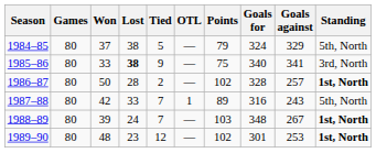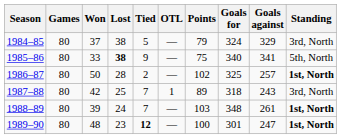 <table class="wikitable" style="text-align:center">
 <tr>
 <th>Season</th>
 <th>Games</th>
 <th>Won</th>
 <th>Lost</th>
 <th>Tied</th>
 <th>OTL</th>
 <th>Points</th>
 <th>Goals<br>for</th>
 <th>Goals<br>against</th>
 <th>Standing</th>
 </tr>
 <tr>
 <td><a href='#'>1984–85</a></td>
 <td>80</td>
 <td>37</td>
 <td>38</td>
 <td>5</td>
 <td>—</td>
 <td>79</td>
 <td>324</td>
 <td>329</td>
-<td>5th, North</td>
+<td>3rd, North</td>
 </tr>
 <tr>
 <td><a href='#'>1985–86</a></td>
 <td>80</td>
 <td>33</td>
 <td><strong>38</strong></td>
 <td>9</td>
 <td>—</td>
 <td>75</td>
 <td>340</td>
 <td>341</td>
-<td>3rd, North</td>
+<td>5th, North</td>
 </tr>
 <tr>
 <td><a href='#'>1986–87</a></td>
 <td>80</td>
 <td>50</td>
 <td>28</td>
 <td>2</td>
 <td>—</td>
 <td>102</td>
-<td>328</td>
+<td>325</td>
 <td>257</td>
 <td><strong>1st, North</strong></td>
 </tr>
 <tr>
 <td><a href='#'>1987–88</a></td>
 <td>80</td>
 <td>42</td>
-<td>33</td>
+<td>25</td>
 <td>7</td>
 <td>1</td>
 <td>89</td>
-<td>316</td>
+<td>318</td>
 <td>243</td>
-<td>5th, North</td>
+<td>3rd, North</td>
 </tr>
 <tr>
 <td><a href='#'>1988–89</a></td>
 <td>80</td>
 <td>39</td>
 <td>24</td>
 <td>7</td>
 <td>—</td>
 <td>103</td>
 <td>348</td>
-<td>267</td>
+<td>261</td>
 <td><strong>1st, North</strong></td>
 </tr>
 <tr>
 <td><a href='#'>1989–90</a></td>
 <td>80</td>
 <td>48</td>
 <td>23</td>
-<td>12</td>
+<td><strong>12</strong></td>
 <td>—</td>
-<td>102</td>
+<td>100</td>
 <td>301</td>
-<td>253</td>
+<td>247</td>
 <td><strong>1st, North</strong></td>
 </tr>
 </table>
